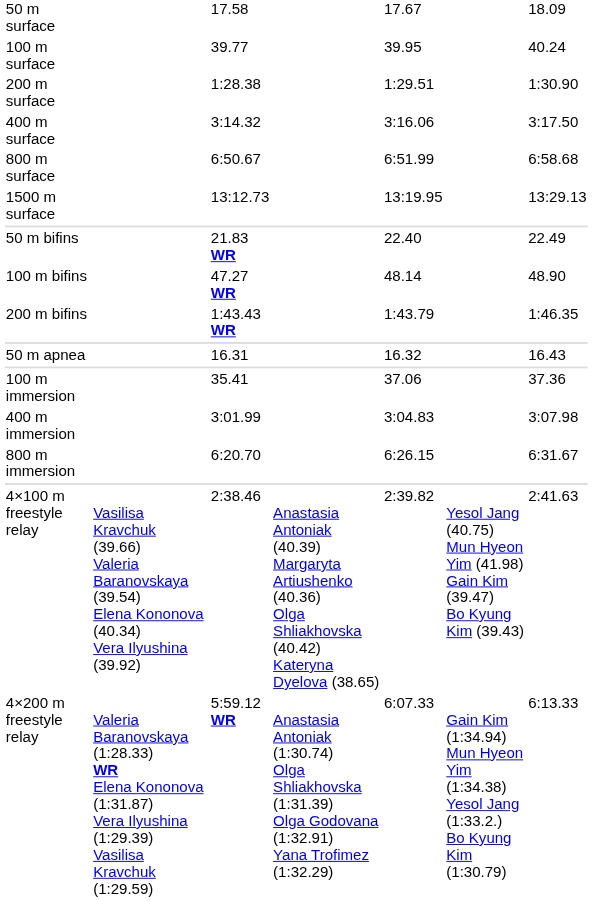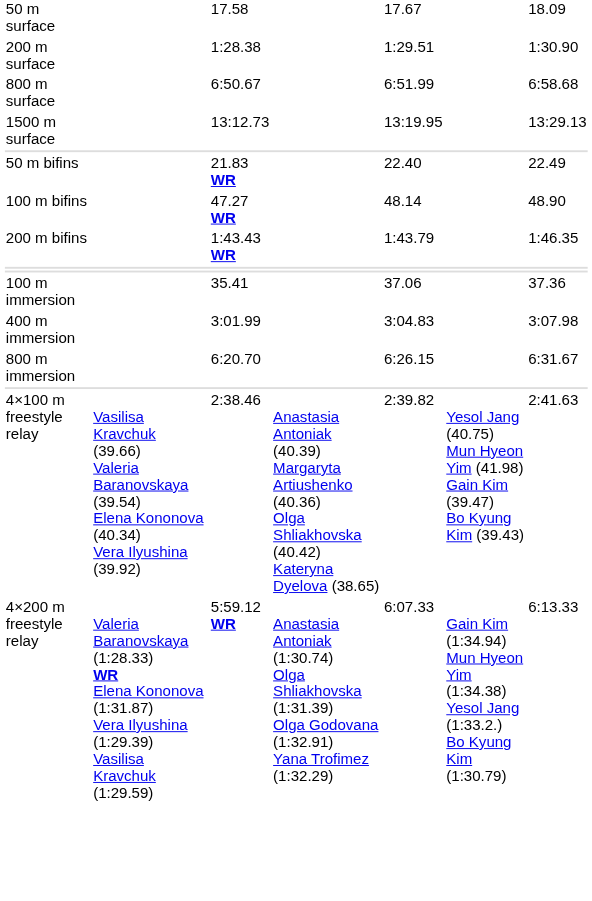 <table>
 <tr valign="top">
 <td>50 m surface</td>
 <td></td>
 <td>17.58</td>
 <td></td>
 <td>17.67</td>
 <td><br></td>
 <td>18.09</td>
 </tr>
 <tr valign="top">
-<td>100 m surface</td>
-<td></td>
-<td>39.77</td>
-<td></td>
-<td>39.95</td>
-<td></td>
-<td>40.24</td>
-</tr>
-<tr valign="top">
 <td>200 m surface</td>
 <td></td>
 <td>1:28.38</td>
 <td></td>
 <td>1:29.51</td>
 <td></td>
 <td>1:30.90</td>
-</tr>
-<tr valign="top">
-<td>400 m surface</td>
-<td></td>
-<td>3:14.32</td>
-<td></td>
-<td>3:16.06</td>
-<td></td>
-<td>3:17.50</td>
 </tr>
 <tr valign="top">
 <td>800 m surface</td>
 <td></td>
 <td>6:50.67</td>
 <td></td>
 <td>6:51.99</td>
 <td></td>
 <td>6:58.68</td>
 </tr>
 <tr valign="top">
 <td>1500 m surface</td>
 <td></td>
 <td>13:12.73</td>
 <td></td>
 <td>13:19.95</td>
 <td></td>
 <td>13:29.13</td>
 </tr>
 <tr bgcolor=#DDDDDD>
 <td colspan=7></td>
 </tr>
 <tr valign="top">
 <td>50 m bifins</td>
 <td></td>
 <td>21.83 <br> <strong><a href='#'>WR</a></strong></td>
 <td></td>
 <td>22.40</td>
 <td></td>
 <td>22.49</td>
 </tr>
 <tr valign="top">
 <td>100 m bifins</td>
 <td></td>
 <td>47.27 <br> <strong><a href='#'>WR</a></strong></td>
 <td></td>
 <td>48.14</td>
 <td></td>
 <td>48.90</td>
 </tr>
 <tr valign="top">
 <td>200 m bifins</td>
 <td></td>
 <td>1:43.43 <br> <strong><a href='#'>WR</a></strong></td>
 <td></td>
 <td>1:43.79</td>
 <td></td>
 <td>1:46.35</td>
 </tr>
 <tr bgcolor=#DDDDDD>
 <td colspan=7></td>
-</tr>
-<tr valign="top">
-<td>50 m apnea</td>
-<td></td>
-<td>16.31</td>
-<td></td>
-<td>16.32</td>
-<td></td>
-<td>16.43</td>
 </tr>
 <tr bgcolor=#DDDDDD>
 <td colspan=7></td>
 </tr>
 <tr valign="top">
 <td>100 m immersion</td>
 <td></td>
 <td>35.41</td>
 <td></td>
 <td>37.06</td>
 <td></td>
 <td>37.36</td>
 </tr>
 <tr valign="top">
 <td>400 m immersion</td>
 <td></td>
 <td>3:01.99</td>
 <td></td>
 <td>3:04.83</td>
 <td></td>
 <td>3:07.98</td>
 </tr>
 <tr valign="top">
 <td>800 m immersion</td>
 <td></td>
 <td>6:20.70</td>
 <td></td>
 <td>6:26.15</td>
 <td></td>
 <td>6:31.67</td>
 </tr>
 <tr bgcolor=#DDDDDD>
 <td colspan=7></td>
 </tr>
 <tr valign="top">
 <td>4×100 m freestyle relay</td>
 <td><br><a href='#'>Vasilisa Kravchuk</a> (39.66)<br><a href='#'>Valeria Baranovskaya</a> (39.54)<br><a href='#'>Elena Kononova</a> (40.34)<br><a href='#'>Vera Ilyushina</a> (39.92)</td>
 <td>2:38.46</td>
 <td><br><a href='#'>Anastasia Antoniak</a> (40.39)<br><a href='#'>Margaryta Artiushenko</a> (40.36)<br><a href='#'>Olga Shliakhovska</a> (40.42)<br><a href='#'>Kateryna Dyelova</a> (38.65)</td>
 <td>2:39.82</td>
 <td><br><a href='#'>Yesol Jang</a> (40.75)<br><a href='#'>Mun Hyeon Yim</a> (41.98)<br><a href='#'>Gain Kim</a> (39.47)<br><a href='#'>Bo Kyung Kim</a> (39.43)</td>
 <td>2:41.63</td>
 </tr>
 <tr valign="top">
 <td>4×200 m freestyle relay</td>
 <td><br><a href='#'>Valeria Baranovskaya</a> (1:28.33)<br> <strong><a href='#'>WR</a></strong> <br><a href='#'>Elena Kononova</a> (1:31.87)<br><a href='#'>Vera Ilyushina</a> (1:29.39)<br><a href='#'>Vasilisa Kravchuk</a> (1:29.59)</td>
 <td>5:59.12 <br> <strong><a href='#'>WR</a></strong></td>
 <td><br><a href='#'>Anastasia Antoniak</a> (1:30.74)<br><a href='#'>Olga Shliakhovska</a> (1:31.39)<br><a href='#'>Olga Godovana</a> (1:32.91)<br><a href='#'>Yana Trofimez</a> (1:32.29)</td>
 <td>6:07.33</td>
 <td><br><a href='#'>Gain Kim</a> (1:34.94)<br><a href='#'>Mun Hyeon Yim</a> (1:34.38)<br><a href='#'>Yesol Jang</a> (1:33.2.)<br><a href='#'>Bo Kyung Kim</a> (1:30.79)</td>
 <td>6:13.33</td>
 </tr>
 <tr valign="top">
 </tr>
 <tr bgcolor= e8e8e8>
 </tr>
 </table>
